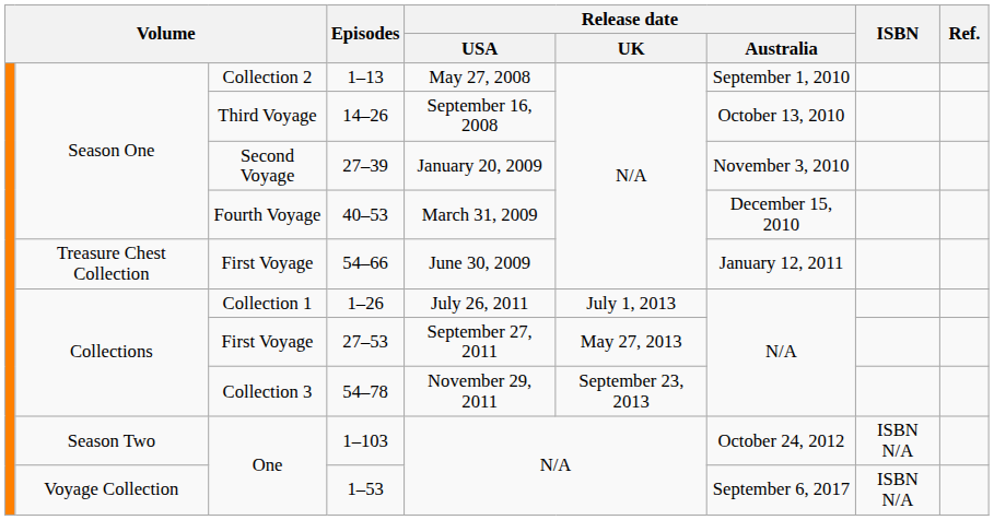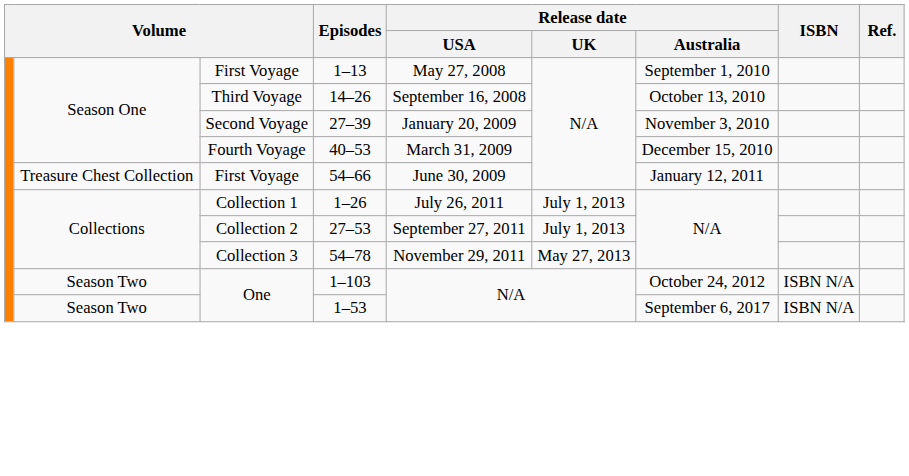 <table class="wikitable" style="text-align: center; width: 98%;">
 <tr>
 <th colspan="3" rowspan="2">Volume</th>
 <th rowspan="2">Episodes</th>
 <th colspan="3">Release date</th>
 <th rowspan="2">ISBN</th>
 <th rowspan="2" width="5%">Ref.</th>
 </tr>
 <tr>
 <th>USA</th>
 <th>UK</th>
 <th>Australia</th>
 </tr>
 <tr>
 <td rowspan="33" style="background: #FF8000;" width="1%"></td>
 <td rowspan="4">Season One</td>
-<td>Collection 2</td>
+<td>First Voyage</td>
 <td>1–13</td>
 <td>May 27, 2008</td>
 <td rowspan="5">N/A</td>
 <td>September 1, 2010</td>
 <td></td>
 <td></td>
 </tr>
 <tr>
 <td>Third Voyage</td>
 <td>14–26</td>
 <td>September 16, 2008</td>
 <td>October 13, 2010</td>
 <td></td>
 <td></td>
 </tr>
 <tr>
 <td>Second Voyage</td>
 <td>27–39</td>
 <td>January 20, 2009</td>
 <td>November 3, 2010</td>
 <td></td>
 <td></td>
 </tr>
 <tr>
 <td>Fourth Voyage</td>
 <td>40–53</td>
 <td>March 31, 2009</td>
 <td>December 15, 2010</td>
 <td></td>
 <td></td>
 </tr>
 <tr>
 <td>Treasure Chest Collection</td>
 <td>First Voyage</td>
 <td>54–66</td>
 <td>June 30, 2009</td>
 <td>January 12, 2011</td>
 <td></td>
 <td></td>
 </tr>
 <tr>
 <td rowspan="3">Collections</td>
 <td>Collection 1</td>
 <td>1–26</td>
 <td>July 26, 2011</td>
 <td>July 1, 2013</td>
 <td rowspan="3">N/A</td>
 <td></td>
 <td></td>
 </tr>
 <tr>
-<td>First Voyage</td>
+<td>Collection 2</td>
 <td>27–53</td>
 <td>September 27, 2011</td>
-<td>May 27, 2013</td>
+<td>July 1, 2013</td>
 <td></td>
 <td></td>
 </tr>
 <tr>
 <td>Collection 3</td>
 <td>54–78</td>
 <td>November 29, 2011</td>
-<td>September 23, 2013</td>
+<td>May 27, 2013</td>
 <td></td>
 <td></td>
 </tr>
 <tr>
 <td rowspan="1">Season Two</td>
 <td rowspan="2">One</td>
 <td>1–103</td>
 <td colspan="2" rowspan="2">N/A</td>
 <td>October 24, 2012</td>
 <td>ISBN N/A</td>
 <td></td>
 </tr>
 <tr>
-<td>Voyage Collection</td>
+<td rowspan="1">Season Two</td>
 <td>1–53</td>
 <td>September 6, 2017</td>
 <td>ISBN N/A</td>
 <td></td>
 </tr>
 </table>
